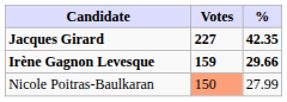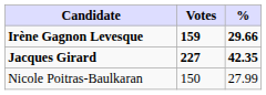 <table class="wikitable">
 <tr>
 <th style="background:#ddf; width:200px;">Candidate</th>
 <th style="background:#ddf; width:50px;">Votes</th>
 <th style="background:#ddf; width:30px;">%</th>
 </tr>
 <tr>
+<td><strong>Irène Gagnon Levesque</strong></td>
+<td><strong>159</strong></td>
+<td><strong>29.66</strong></td>
+</tr>
+<tr>
 <td><strong>Jacques Girard</strong></td>
 <td><strong>227</strong></td>
 <td><strong>42.35</strong></td>
 </tr>
 <tr>
-<td><strong>Irène Gagnon Levesque</strong></td>
-<td><strong>159</strong></td>
-<td><strong>29.66</strong></td>
-</tr>
-<tr>
 <td>Nicole Poitras-Baulkaran</td>
-<td style="background: lightsalmon;">150</td>
+<td>150</td>
 <td>27.99</td>
 </tr>
 </table>
